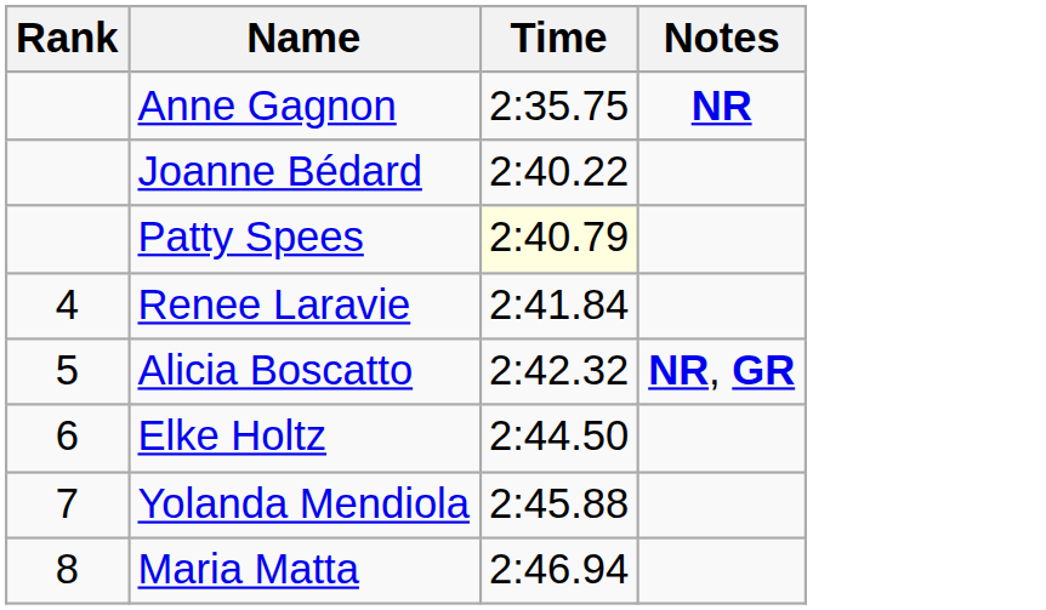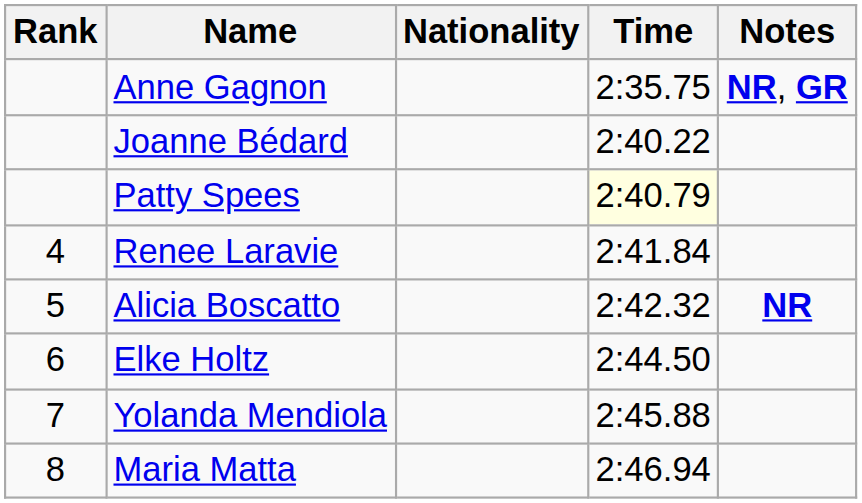 <table class="wikitable sortable" style="text-align:center">
 <tr>
 <th>Rank</th>
 <th>Name</th>
+<th>Nationality</th>
 <th>Time</th>
 <th>Notes</th>
 </tr>
 <tr>
 <td></td>
 <td align=left><a href='#'>Anne Gagnon</a></td>
+<td align=left></td>
 <td>2:35.75</td>
-<td><strong><a href='#'>NR</a></strong></td>
+<td><strong><a href='#'>NR</a></strong>, <strong><a href='#'>GR</a></strong></td>
 </tr>
 <tr>
 <td></td>
 <td align=left><a href='#'>Joanne Bédard</a></td>
+<td align=left></td>
 <td>2:40.22</td>
 <td></td>
 </tr>
 <tr>
 <td></td>
 <td align=left><a href='#'>Patty Spees</a></td>
+<td align=left></td>
 <td style="background: lightyellow;">2:40.79</td>
 <td></td>
 </tr>
 <tr>
 <td>4</td>
 <td align=left><a href='#'>Renee Laravie</a></td>
+<td align=left></td>
 <td>2:41.84</td>
 <td></td>
 </tr>
 <tr>
 <td>5</td>
 <td align=left><a href='#'>Alicia Boscatto</a></td>
+<td align=left></td>
 <td>2:42.32</td>
-<td><strong><a href='#'>NR</a></strong>, <strong><a href='#'>GR</a></strong></td>
+<td><strong><a href='#'>NR</a></strong></td>
 </tr>
 <tr>
 <td>6</td>
 <td align=left><a href='#'>Elke Holtz</a></td>
+<td align=left></td>
 <td>2:44.50</td>
 <td></td>
 </tr>
 <tr>
 <td>7</td>
 <td align=left><a href='#'>Yolanda Mendiola</a></td>
+<td align=left></td>
 <td>2:45.88</td>
 <td></td>
 </tr>
 <tr>
 <td>8</td>
 <td align=left><a href='#'>Maria Matta</a></td>
+<td align=left></td>
 <td>2:46.94</td>
 <td></td>
 </tr>
 </table>
